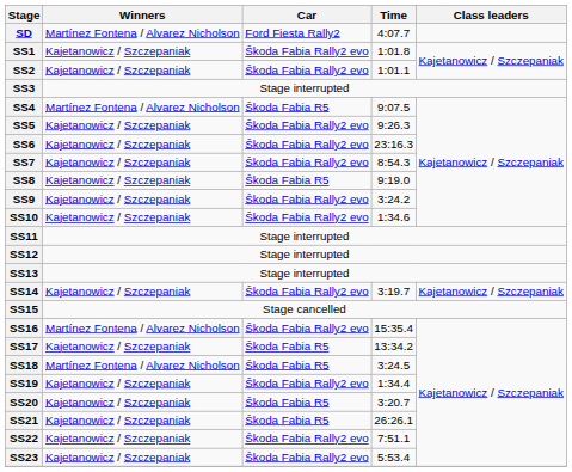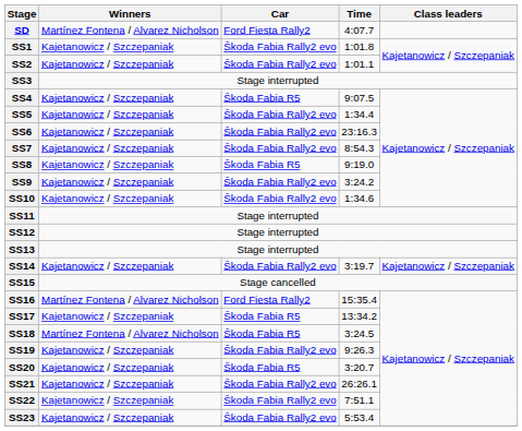 <table class="wikitable" style="font-size:85%">
 <tr>
 <th>Stage</th>
 <th>Winners</th>
 <th>Car</th>
 <th>Time</th>
 <th>Class leaders</th>
 </tr>
 <tr>
 <th><a href='#'>SD</a></th>
 <td><a href='#'>Martínez Fontena</a> / <a href='#'>Alvarez Nicholson</a></td>
 <td><a href='#'>Ford Fiesta Rally2</a></td>
 <td align="center">4:07.7</td>
 <td></td>
 </tr>
 <tr>
 <th>SS1</th>
 <td><a href='#'>Kajetanowicz</a> / <a href='#'>Szczepaniak</a></td>
 <td><a href='#'>Škoda Fabia Rally2 evo</a></td>
 <td align="center">1:01.8</td>
 <td rowspan="2"><a href='#'>Kajetanowicz</a> / <a href='#'>Szczepaniak</a></td>
 </tr>
 <tr>
 <th>SS2</th>
 <td><a href='#'>Kajetanowicz</a> / <a href='#'>Szczepaniak</a></td>
 <td><a href='#'>Škoda Fabia Rally2 evo</a></td>
 <td align="center">1:01.1</td>
 </tr>
 <tr>
 <th>SS3</th>
 <td colspan="4" align="center">Stage interrupted</td>
 </tr>
 <tr>
 <th>SS4</th>
-<td><a href='#'>Martínez Fontena</a> / <a href='#'>Alvarez Nicholson</a></td>
+<td><a href='#'>Kajetanowicz</a> / <a href='#'>Szczepaniak</a></td>
 <td><a href='#'>Škoda Fabia R5</a></td>
 <td align="center">9:07.5</td>
 <td rowspan="7"><a href='#'>Kajetanowicz</a> / <a href='#'>Szczepaniak</a></td>
 </tr>
 <tr>
 <th>SS5</th>
 <td><a href='#'>Kajetanowicz</a> / <a href='#'>Szczepaniak</a></td>
 <td><a href='#'>Škoda Fabia Rally2 evo</a></td>
-<td align="center">9:26.3</td>
+<td align="center">1:34.4</td>
 </tr>
 <tr>
 <th>SS6</th>
 <td><a href='#'>Kajetanowicz</a> / <a href='#'>Szczepaniak</a></td>
 <td><a href='#'>Škoda Fabia Rally2 evo</a></td>
 <td align="center">23:16.3</td>
 </tr>
 <tr>
 <th>SS7</th>
 <td><a href='#'>Kajetanowicz</a> / <a href='#'>Szczepaniak</a></td>
 <td><a href='#'>Škoda Fabia Rally2 evo</a></td>
 <td align="center">8:54.3</td>
 </tr>
 <tr>
 <th>SS8</th>
 <td><a href='#'>Kajetanowicz</a> / <a href='#'>Szczepaniak</a></td>
 <td><a href='#'>Škoda Fabia R5</a></td>
 <td align="center">9:19.0</td>
 </tr>
 <tr>
 <th>SS9</th>
 <td><a href='#'>Kajetanowicz</a> / <a href='#'>Szczepaniak</a></td>
 <td><a href='#'>Škoda Fabia Rally2 evo</a></td>
 <td align="center">3:24.2</td>
 </tr>
 <tr>
 <th>SS10</th>
 <td><a href='#'>Kajetanowicz</a> / <a href='#'>Szczepaniak</a></td>
 <td><a href='#'>Škoda Fabia Rally2 evo</a></td>
 <td align="center">1:34.6</td>
 </tr>
 <tr>
 <th>SS11</th>
 <td colspan="4" align="center">Stage interrupted</td>
 </tr>
 <tr>
 <th>SS12</th>
 <td colspan="4" align="center">Stage interrupted</td>
 </tr>
 <tr>
 <th>SS13</th>
 <td colspan="4" align="center">Stage interrupted</td>
 </tr>
 <tr>
 <th>SS14</th>
 <td><a href='#'>Kajetanowicz</a> / <a href='#'>Szczepaniak</a></td>
 <td><a href='#'>Škoda Fabia Rally2 evo</a></td>
 <td align="center">3:19.7</td>
 <td><a href='#'>Kajetanowicz</a> / <a href='#'>Szczepaniak</a></td>
 </tr>
 <tr>
 <th>SS15</th>
 <td colspan="4" align="center">Stage cancelled</td>
 </tr>
 <tr>
 <th>SS16</th>
 <td><a href='#'>Martínez Fontena</a> / <a href='#'>Alvarez Nicholson</a></td>
-<td><a href='#'>Škoda Fabia Rally2 evo</a></td>
+<td><a href='#'>Ford Fiesta Rally2</a></td>
 <td align="center">15:35.4</td>
 <td rowspan="8"><a href='#'>Kajetanowicz</a> / <a href='#'>Szczepaniak</a></td>
 </tr>
 <tr>
 <th>SS17</th>
 <td><a href='#'>Kajetanowicz</a> / <a href='#'>Szczepaniak</a></td>
 <td><a href='#'>Škoda Fabia R5</a></td>
 <td align="center">13:34.2</td>
 </tr>
 <tr>
 <th>SS18</th>
 <td><a href='#'>Martínez Fontena</a> / <a href='#'>Alvarez Nicholson</a></td>
 <td><a href='#'>Škoda Fabia R5</a></td>
 <td align="center">3:24.5</td>
 </tr>
 <tr>
 <th>SS19</th>
 <td><a href='#'>Kajetanowicz</a> / <a href='#'>Szczepaniak</a></td>
 <td><a href='#'>Škoda Fabia Rally2 evo</a></td>
-<td align="center">1:34.4</td>
+<td align="center">9:26.3</td>
 </tr>
 <tr>
 <th>SS20</th>
 <td><a href='#'>Kajetanowicz</a> / <a href='#'>Szczepaniak</a></td>
 <td><a href='#'>Škoda Fabia R5</a></td>
 <td align="center">3:20.7</td>
 </tr>
 <tr>
 <th>SS21</th>
 <td><a href='#'>Kajetanowicz</a> / <a href='#'>Szczepaniak</a></td>
-<td><a href='#'>Škoda Fabia R5</a></td>
+<td><a href='#'>Škoda Fabia Rally2 evo</a></td>
 <td align="center">26:26.1</td>
 </tr>
 <tr>
 <th>SS22</th>
 <td><a href='#'>Kajetanowicz</a> / <a href='#'>Szczepaniak</a></td>
 <td><a href='#'>Škoda Fabia Rally2 evo</a></td>
 <td align="center">7:51.1</td>
 </tr>
 <tr>
 <th>SS23</th>
 <td><a href='#'>Kajetanowicz</a> / <a href='#'>Szczepaniak</a></td>
 <td><a href='#'>Škoda Fabia Rally2 evo</a></td>
 <td align="center">5:53.4</td>
 </tr>
 <tr>
 </tr>
 </table>
